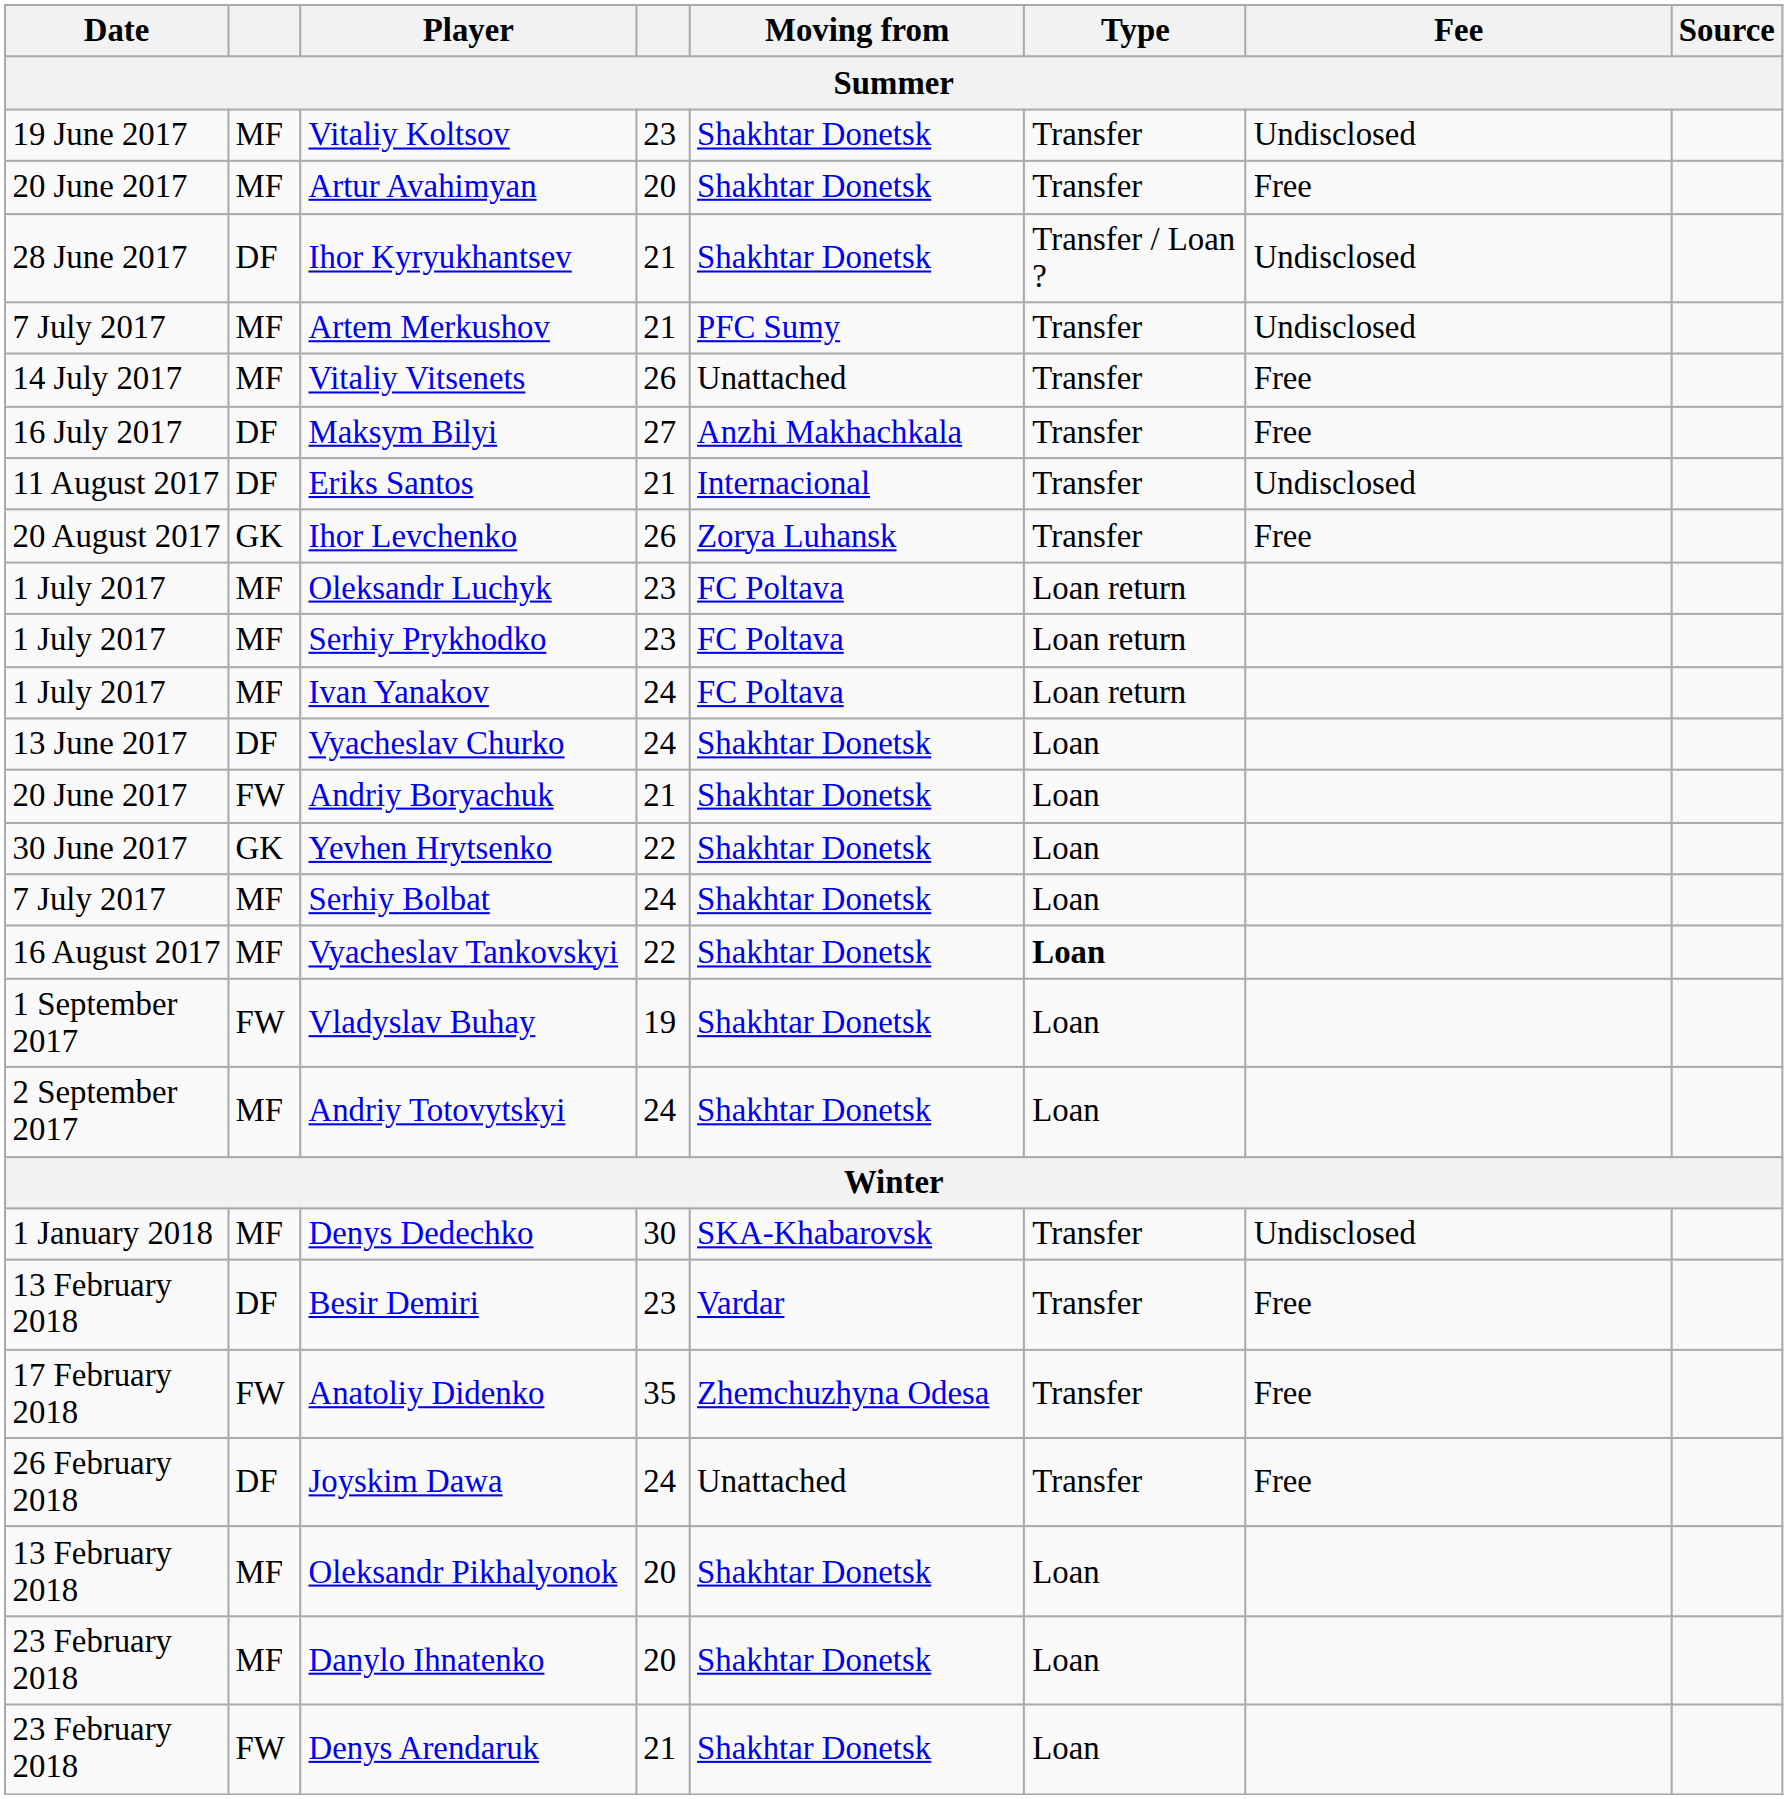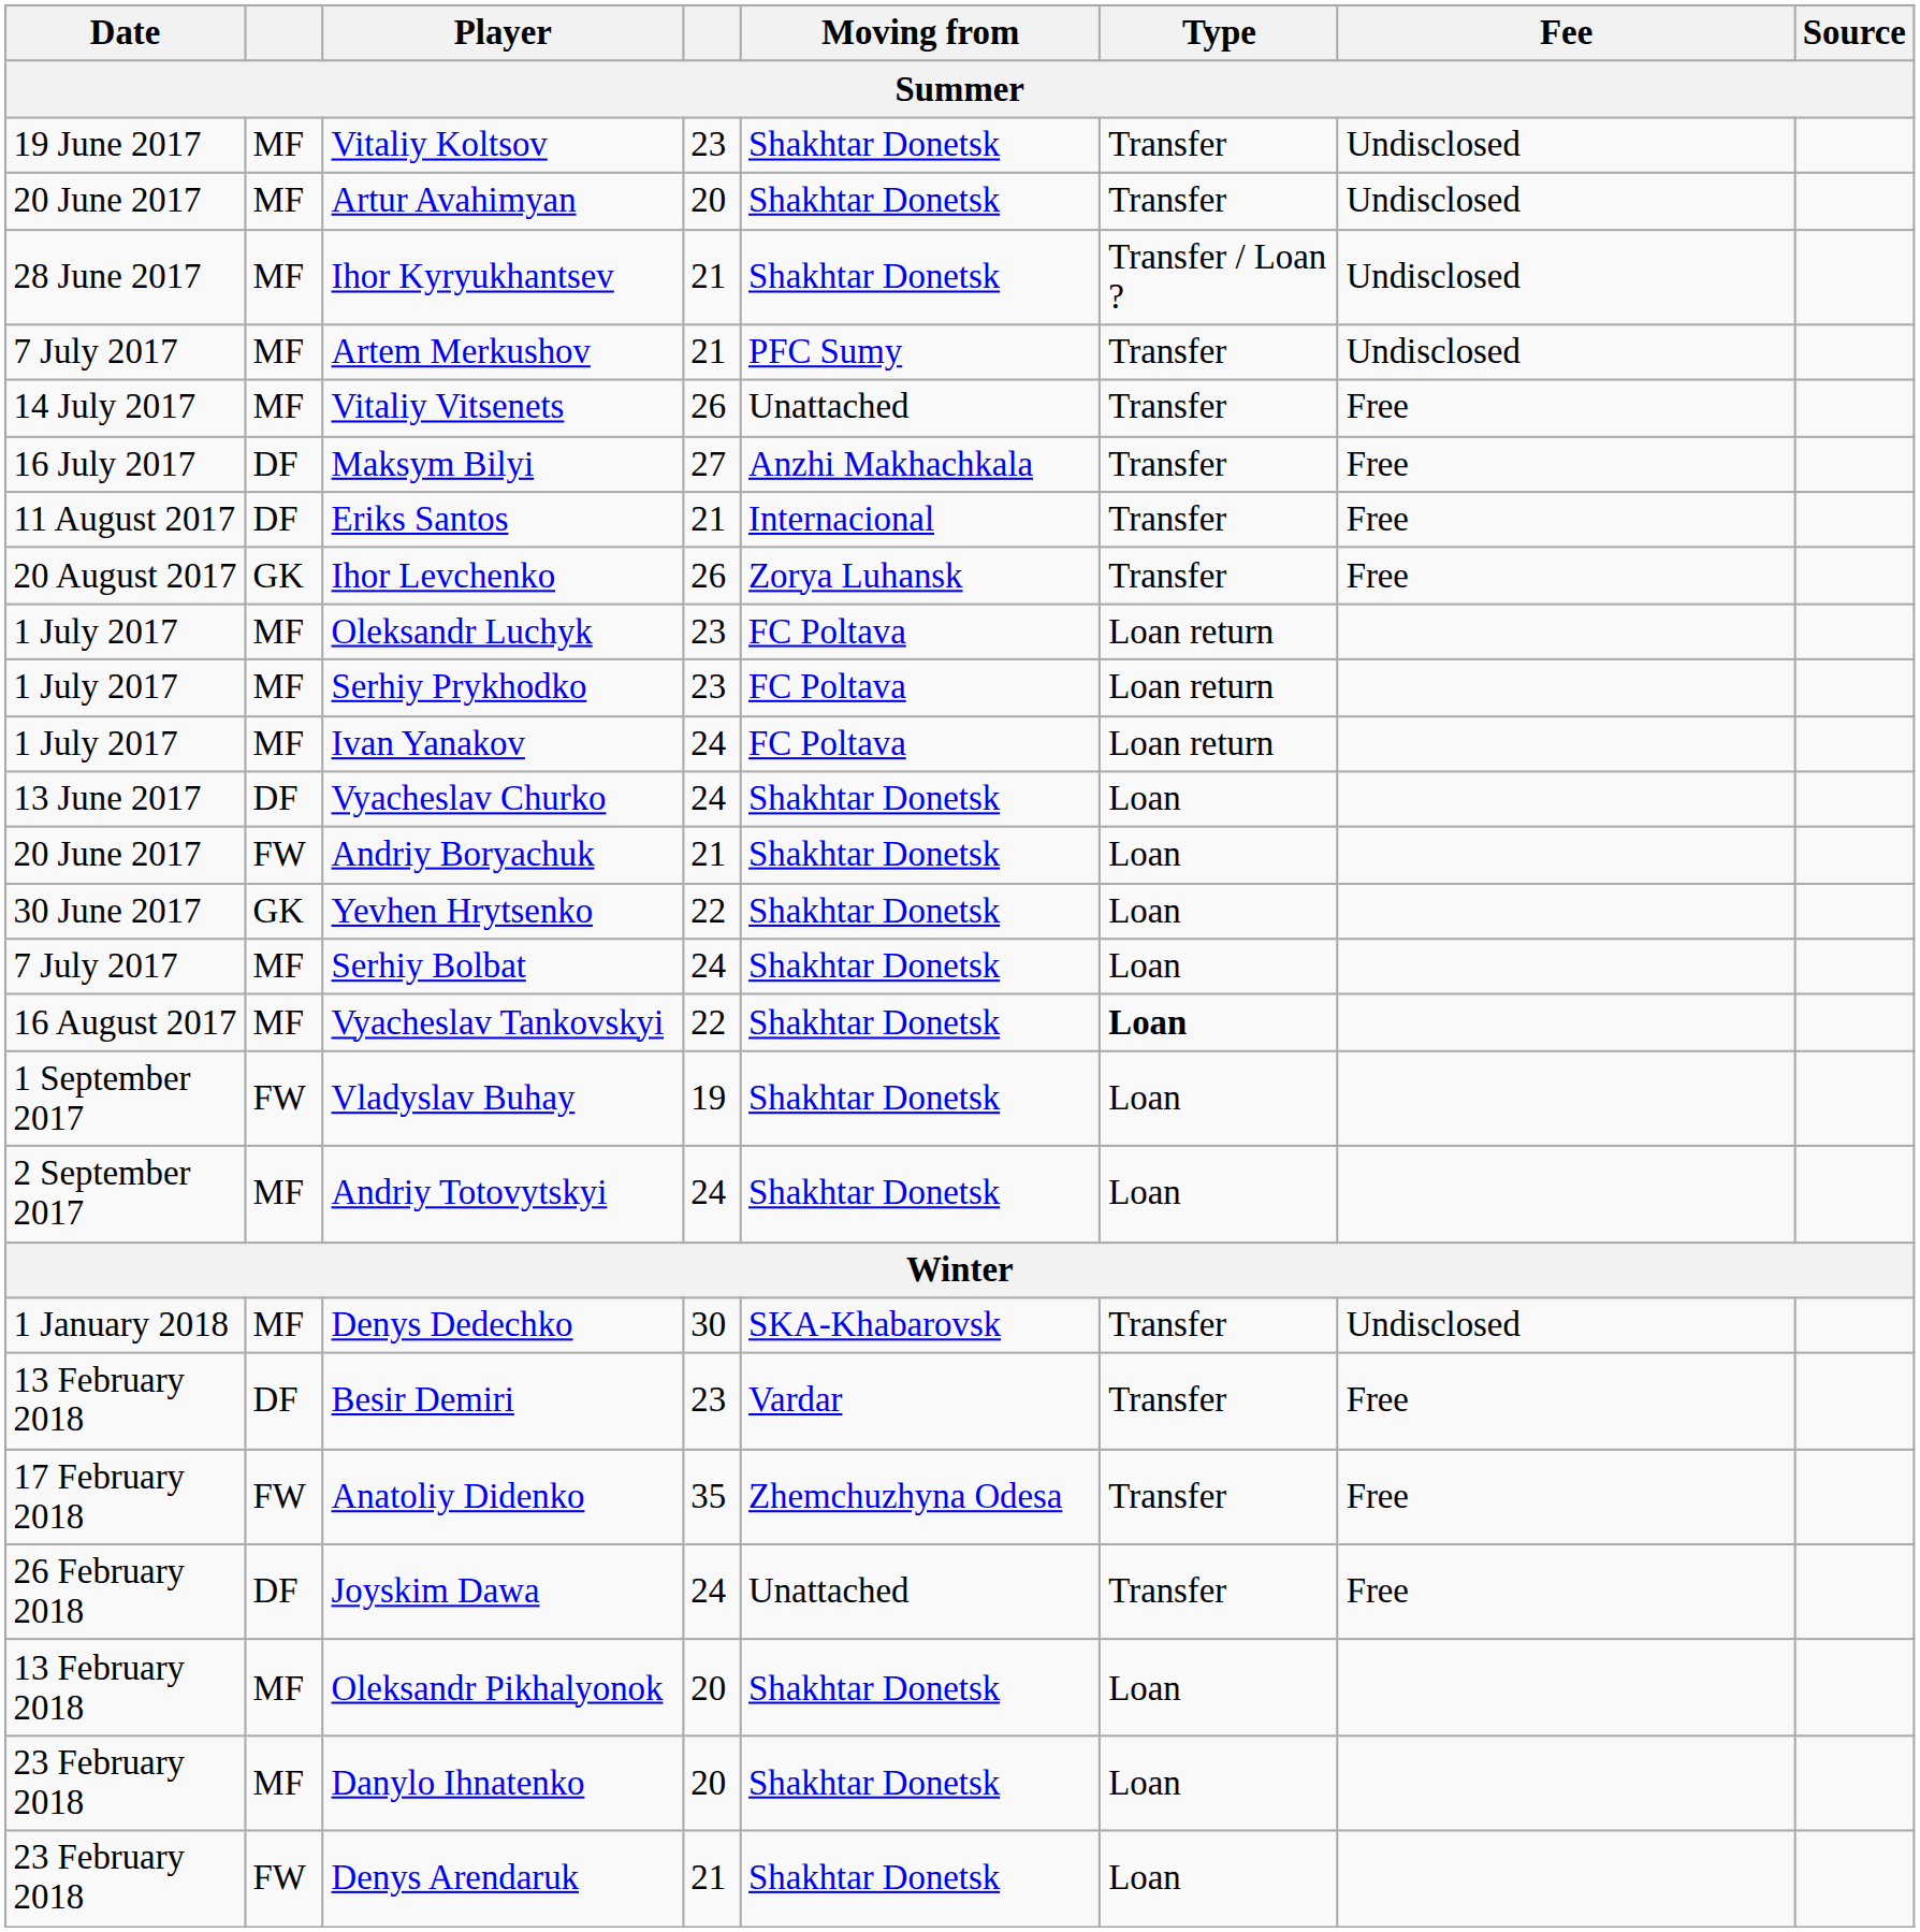 <table class="wikitable sortable">
 <tr>
 <th style="width:115px;">Date</th>
 <th style="width:30px;"></th>
 <th style="width:180px;">Player</th>
 <th style="width:20px;"></th>
 <th style="width:180px;">Moving from</th>
 <th style="width:120px;" class="unsortable">Type</th>
 <th style="width:250px;" class="unsortable">Fee</th>
 <th style="width:20px;">Source</th>
 </tr>
 <tr>
 <th colspan=8>Summer</th>
 </tr>
 <tr>
 <td>19 June 2017</td>
 <td>MF</td>
 <td> <a href='#'>Vitaliy Koltsov</a></td>
 <td>23</td>
 <td> <a href='#'>Shakhtar Donetsk</a></td>
 <td>Transfer</td>
 <td>Undisclosed</td>
 <td></td>
 </tr>
 <tr>
 <td>20 June 2017</td>
 <td>MF</td>
 <td> <a href='#'>Artur Avahimyan</a></td>
 <td>20</td>
 <td> <a href='#'>Shakhtar Donetsk</a></td>
 <td>Transfer</td>
-<td>Free</td>
+<td>Undisclosed</td>
 <td></td>
 </tr>
 <tr>
 <td>28 June 2017</td>
-<td>DF</td>
+<td>MF</td>
 <td> <a href='#'>Ihor Kyryukhantsev</a></td>
 <td>21</td>
 <td> <a href='#'>Shakhtar Donetsk</a></td>
 <td>Transfer / Loan ?</td>
 <td>Undisclosed</td>
 <td></td>
 </tr>
 <tr>
 <td>7 July 2017</td>
 <td>MF</td>
 <td> <a href='#'>Artem Merkushov</a></td>
 <td>21</td>
 <td> <a href='#'>PFC Sumy</a></td>
 <td>Transfer</td>
 <td>Undisclosed</td>
 <td></td>
 </tr>
 <tr>
 <td>14 July 2017</td>
 <td>MF</td>
 <td> <a href='#'>Vitaliy Vitsenets</a></td>
 <td>26</td>
 <td>Unattached</td>
 <td>Transfer</td>
 <td>Free</td>
 <td></td>
 </tr>
 <tr>
 <td>16 July 2017</td>
 <td>DF</td>
 <td> <a href='#'>Maksym Bilyi</a></td>
 <td>27</td>
 <td> <a href='#'>Anzhi Makhachkala</a></td>
 <td>Transfer</td>
 <td>Free</td>
 <td></td>
 </tr>
 <tr>
 <td>11 August 2017</td>
 <td>DF</td>
 <td> <a href='#'>Eriks Santos</a></td>
 <td>21</td>
 <td> <a href='#'>Internacional</a></td>
 <td>Transfer</td>
-<td>Undisclosed</td>
+<td>Free</td>
 <td></td>
 </tr>
 <tr>
 <td>20 August 2017</td>
 <td>GK</td>
 <td> <a href='#'>Ihor Levchenko</a></td>
 <td>26</td>
 <td> <a href='#'>Zorya Luhansk</a></td>
 <td>Transfer</td>
 <td>Free</td>
 <td></td>
 </tr>
 <tr>
 <td>1 July 2017</td>
 <td>MF</td>
 <td> <a href='#'>Oleksandr Luchyk</a></td>
 <td>23</td>
 <td> <a href='#'>FC Poltava</a></td>
 <td>Loan return</td>
 <td></td>
 <td></td>
 </tr>
 <tr>
 <td>1 July 2017</td>
 <td>MF</td>
 <td> <a href='#'>Serhiy Prykhodko</a></td>
 <td>23</td>
 <td> <a href='#'>FC Poltava</a></td>
 <td>Loan return</td>
 <td></td>
 <td></td>
 </tr>
 <tr>
 <td>1 July 2017</td>
 <td>MF</td>
 <td> <a href='#'>Ivan Yanakov</a></td>
 <td>24</td>
 <td> <a href='#'>FC Poltava</a></td>
 <td>Loan return</td>
 <td></td>
 <td></td>
 </tr>
 <tr>
 <td>13 June 2017</td>
 <td>DF</td>
 <td> <a href='#'>Vyacheslav Churko</a></td>
 <td>24</td>
 <td> <a href='#'>Shakhtar Donetsk</a></td>
 <td>Loan</td>
 <td></td>
 <td></td>
 </tr>
 <tr>
 <td>20 June 2017</td>
 <td>FW</td>
 <td> <a href='#'>Andriy Boryachuk</a></td>
 <td>21</td>
 <td> <a href='#'>Shakhtar Donetsk</a></td>
 <td>Loan</td>
 <td></td>
 <td></td>
 </tr>
 <tr>
 <td>30 June 2017</td>
 <td>GK</td>
 <td> <a href='#'>Yevhen Hrytsenko</a></td>
 <td>22</td>
 <td> <a href='#'>Shakhtar Donetsk</a></td>
 <td>Loan</td>
 <td></td>
 <td></td>
 </tr>
 <tr>
 <td>7 July 2017</td>
 <td>MF</td>
 <td> <a href='#'>Serhiy Bolbat</a></td>
 <td>24</td>
 <td> <a href='#'>Shakhtar Donetsk</a></td>
 <td>Loan</td>
 <td></td>
 <td></td>
 </tr>
 <tr>
 <td>16 August 2017</td>
 <td>MF</td>
 <td> <a href='#'>Vyacheslav Tankovskyi</a></td>
 <td>22</td>
 <td> <a href='#'>Shakhtar Donetsk</a></td>
 <td><strong>Loan</strong></td>
 <td></td>
 <td></td>
 </tr>
 <tr>
 <td>1 September 2017</td>
 <td>FW</td>
 <td> <a href='#'>Vladyslav Buhay</a></td>
 <td>19</td>
 <td> <a href='#'>Shakhtar Donetsk</a></td>
 <td>Loan</td>
 <td></td>
 <td></td>
 </tr>
 <tr>
 <td>2 September 2017</td>
 <td>MF</td>
 <td> <a href='#'>Andriy Totovytskyi</a></td>
 <td>24</td>
 <td> <a href='#'>Shakhtar Donetsk</a></td>
 <td>Loan</td>
 <td></td>
 <td></td>
 </tr>
 <tr>
 <th colspan=8>Winter</th>
 </tr>
 <tr>
 <td>1 January 2018</td>
 <td>MF</td>
 <td> <a href='#'>Denys Dedechko</a></td>
 <td>30</td>
 <td> <a href='#'>SKA-Khabarovsk</a></td>
 <td>Transfer</td>
 <td>Undisclosed</td>
 <td></td>
 </tr>
 <tr>
 <td>13 February 2018</td>
 <td>DF</td>
 <td> <a href='#'>Besir Demiri</a></td>
 <td>23</td>
 <td> <a href='#'>Vardar</a></td>
 <td>Transfer</td>
 <td>Free</td>
 <td></td>
 </tr>
 <tr>
 <td>17 February 2018</td>
 <td>FW</td>
 <td> <a href='#'>Anatoliy Didenko</a></td>
 <td>35</td>
 <td> <a href='#'>Zhemchuzhyna Odesa</a></td>
 <td>Transfer</td>
 <td>Free</td>
 <td></td>
 </tr>
 <tr>
 <td>26 February 2018</td>
 <td>DF</td>
 <td> <a href='#'>Joyskim Dawa</a></td>
 <td>24</td>
 <td>Unattached</td>
 <td>Transfer</td>
 <td>Free</td>
 <td></td>
 </tr>
 <tr>
 <td>13 February 2018</td>
 <td>MF</td>
 <td> <a href='#'>Oleksandr Pikhalyonok</a></td>
 <td>20</td>
 <td> <a href='#'>Shakhtar Donetsk</a></td>
 <td>Loan</td>
 <td></td>
 <td></td>
 </tr>
 <tr>
 <td>23 February 2018</td>
 <td>MF</td>
 <td> <a href='#'>Danylo Ihnatenko</a></td>
 <td>20</td>
 <td> <a href='#'>Shakhtar Donetsk</a></td>
 <td>Loan</td>
 <td></td>
 <td></td>
 </tr>
 <tr>
 <td>23 February 2018</td>
 <td>FW</td>
 <td> <a href='#'>Denys Arendaruk</a></td>
 <td>21</td>
 <td> <a href='#'>Shakhtar Donetsk</a></td>
 <td>Loan</td>
 <td></td>
 <td></td>
 </tr>
 <tr>
 </tr>
 </table>
